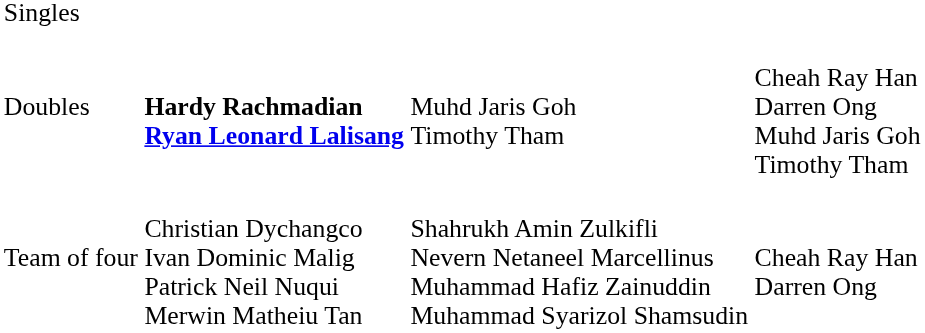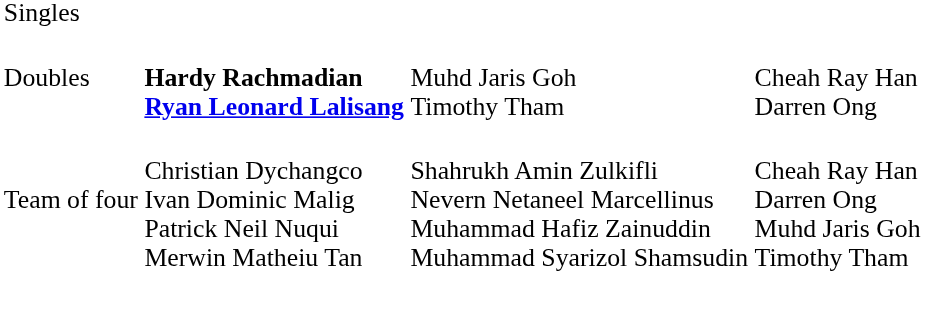 <table>
 <tr>
 <td>Singles</td>
 <td></td>
 <td></td>
 <td nowrap></td>
 </tr>
 <tr>
 <td>Doubles</td>
 <td nowrap><strong><br>Hardy Rachmadian<br><a href='#'>Ryan Leonard Lalisang</a></strong></td>
 <td><br>Muhd Jaris Goh<br>Timothy Tham</td>
-<td><br>Cheah Ray Han<br>Darren Ong<br>Muhd Jaris Goh<br>Timothy Tham</td>
+<td><br>Cheah Ray Han<br>Darren Ong</td>
 </tr>
 <tr>
 <td>Team of four</td>
 <td><br>Christian Dychangco<br>Ivan Dominic Malig<br>Patrick Neil Nuqui<br>Merwin Matheiu Tan</td>
 <td nowrap><br>Shahrukh Amin Zulkifli<br>Nevern Netaneel Marcellinus<br>Muhammad Hafiz Zainuddin<br>Muhammad Syarizol Shamsudin</td>
-<td><br>Cheah Ray Han<br>Darren Ong</td>
+<td><br>Cheah Ray Han<br>Darren Ong<br>Muhd Jaris Goh<br>Timothy Tham</td>
 </tr>
 </table>
